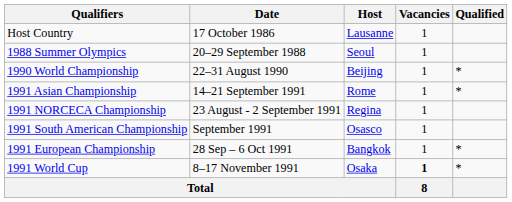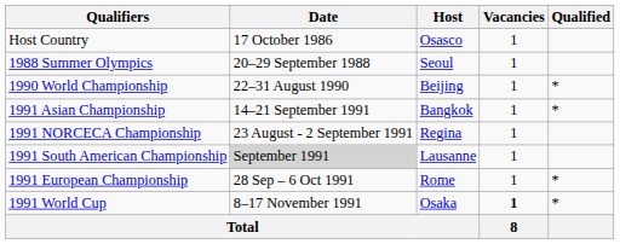 <table class="wikitable">
 <tr>
 <th>Qualifiers</th>
 <th>Date</th>
 <th>Host</th>
 <th>Vacancies</th>
 <th>Qualified</th>
 </tr>
 <tr>
 <td>Host Country</td>
 <td>17 October 1986</td>
-<td> <a href='#'>Lausanne</a></td>
+<td> <a href='#'>Osasco</a></td>
 <td align="center">1</td>
 <td></td>
 </tr>
 <tr>
 <td><a href='#'>1988 Summer Olympics</a></td>
 <td>20–29 September 1988</td>
 <td> <a href='#'>Seoul</a></td>
 <td align="center">1</td>
 <td></td>
 </tr>
 <tr>
 <td><a href='#'>1990 World Championship</a></td>
 <td>22–31 August 1990</td>
 <td> <a href='#'>Beijing</a></td>
 <td align="center">1</td>
 <td>*</td>
 </tr>
 <tr>
 <td><a href='#'>1991 Asian Championship</a></td>
 <td>14–21 September 1991</td>
-<td> <a href='#'>Rome</a></td>
+<td> <a href='#'>Bangkok</a></td>
 <td align="center">1</td>
 <td>*</td>
 </tr>
 <tr>
 <td><a href='#'>1991 NORCECA Championship</a></td>
 <td>23 August - 2 September 1991</td>
 <td> <a href='#'>Regina</a></td>
 <td align="center">1</td>
 <td></td>
 </tr>
 <tr>
 <td><a href='#'>1991 South American Championship</a></td>
-<td>September 1991</td>
-<td> <a href='#'>Osasco</a></td>
+<td style="background: lightgrey;">September 1991</td>
+<td> <a href='#'>Lausanne</a></td>
 <td align="center">1</td>
 <td></td>
 </tr>
 <tr>
 <td><a href='#'>1991 European Championship</a></td>
 <td>28 Sep – 6 Oct 1991</td>
-<td> <a href='#'>Bangkok</a></td>
+<td> <a href='#'>Rome</a></td>
 <td align="center">1</td>
 <td>*</td>
 </tr>
 <tr>
 <td><a href='#'>1991 World Cup</a></td>
 <td>8–17 November 1991</td>
 <td> <a href='#'>Osaka</a></td>
 <td align="center"><strong>1</strong></td>
 <td>*</td>
 </tr>
 <tr>
 <th colspan="3">Total</th>
 <th>8</th>
 <th></th>
 </tr>
 </table>
